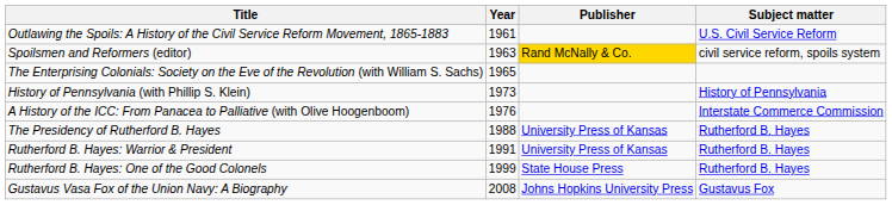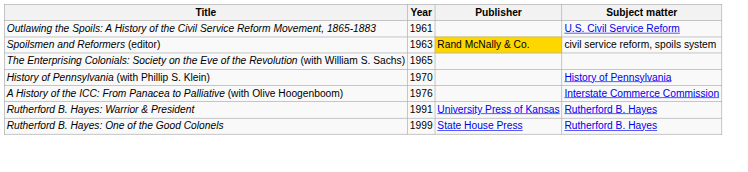 <table class="wikitable sortable">
 <tr>
 <th>Title</th>
 <th>Year</th>
 <th>Publisher</th>
 <th>Subject matter</th>
 </tr>
 <tr>
 <td><em>Outlawing the Spoils: A History of the Civil Service Reform Movement, 1865-1883</em></td>
 <td>1961</td>
 <td></td>
 <td><a href='#'>U.S. Civil Service Reform</a></td>
 </tr>
 <tr>
 <td><em>Spoilsmen and Reformers</em> (editor)</td>
 <td>1963</td>
 <td style="background: gold;">Rand McNally & Co.</td>
 <td>civil service reform, spoils system</td>
 </tr>
 <tr>
 <td><em>The Enterprising Colonials: Society on the Eve of the Revolution</em> (with William S. Sachs)</td>
 <td>1965</td>
 <td></td>
 <td></td>
 </tr>
 <tr>
 <td><em>History of Pennsylvania</em> (with Phillip S. Klein)</td>
-<td>1973</td>
+<td>1970</td>
 <td></td>
 <td><a href='#'>History of Pennsylvania</a></td>
 </tr>
 <tr>
 <td><em>A History of the ICC: From Panacea to Palliative</em> (with Olive Hoogenboom)</td>
 <td>1976</td>
 <td></td>
 <td><a href='#'>Interstate Commerce Commission</a></td>
-</tr>
-<tr>
-<td><em>The Presidency of Rutherford B. Hayes</em></td>
-<td>1988</td>
-<td><a href='#'>University Press of Kansas</a></td>
-<td><a href='#'>Rutherford B. Hayes</a></td>
 </tr>
 <tr>
 <td><em>Rutherford B. Hayes: Warrior & President</em></td>
 <td>1991</td>
 <td><a href='#'>University Press of Kansas</a></td>
 <td><a href='#'>Rutherford B. Hayes</a></td>
 </tr>
 <tr>
 <td><em>Rutherford B. Hayes: One of the Good Colonels</em></td>
 <td>1999</td>
 <td><a href='#'>State House Press</a></td>
 <td><a href='#'>Rutherford B. Hayes</a></td>
 </tr>
-<tr>
-<td><em>Gustavus Vasa Fox of the Union Navy: A Biography</em></td>
-<td>2008</td>
-<td><a href='#'>Johns Hopkins University Press</a></td>
-<td><a href='#'>Gustavus Fox</a></td>
-</tr>
 </table>
